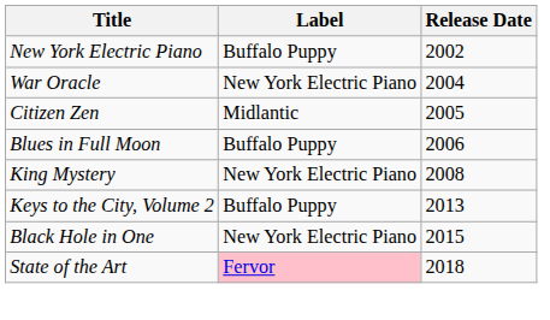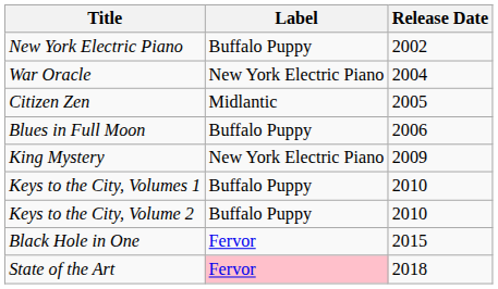 <table class="wikitable">
 <tr>
 <th>Title</th>
 <th>Label</th>
 <th>Release Date</th>
 </tr>
 <tr>
 <td><em>New York Electric Piano</em></td>
 <td>Buffalo Puppy</td>
 <td>2002</td>
 </tr>
 <tr>
 <td><em>War Oracle</em></td>
 <td>New York Electric Piano</td>
 <td>2004</td>
 </tr>
 <tr>
 <td><em>Citizen Zen</em></td>
 <td>Midlantic</td>
 <td>2005</td>
 </tr>
 <tr>
 <td><em>Blues in Full Moon</em></td>
 <td>Buffalo Puppy</td>
 <td>2006</td>
 </tr>
 <tr>
 <td><em>King Mystery</em></td>
 <td>New York Electric Piano</td>
-<td>2008</td>
+<td>2009</td>
+</tr>
+<tr>
+<td><em>Keys to the City, Volumes 1</em></td>
+<td>Buffalo Puppy</td>
+<td>2010</td>
 </tr>
 <tr>
 <td><em>Keys to the City, Volume 2</em></td>
 <td>Buffalo Puppy</td>
-<td>2013</td>
+<td>2010</td>
 </tr>
 <tr>
 <td><em>Black Hole in One</em></td>
-<td>New York Electric Piano</td>
+<td><a href='#'>Fervor</a></td>
 <td>2015</td>
 </tr>
 <tr>
 <td><em>State of the Art</em></td>
 <td style="background: pink;"><a href='#'>Fervor</a></td>
 <td>2018</td>
 </tr>
 </table>
